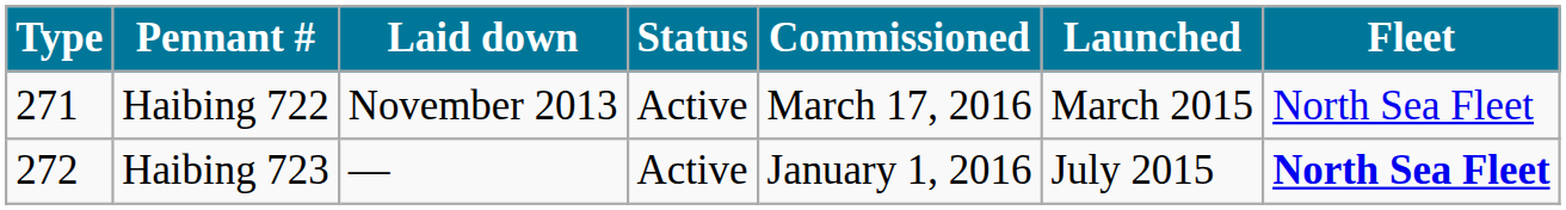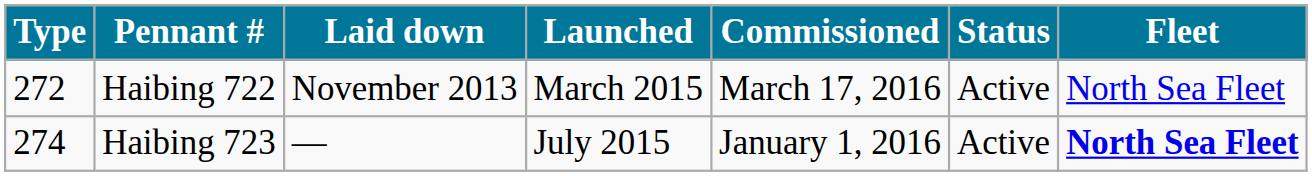 <table class="wikitable">
 <tr>
 <th style="background:#079;color:#fff;">Type</th>
 <th style="background:#079;color:#fff;">Pennant #</th>
 <th style="background:#079;color:#fff;">Laid down</th>
+<th style="background:#079;color:#fff;">Launched</th>
+<th style="background:#079;color:#fff;">Commissioned</th>
 <th style="background:#079;color:#fff;">Status</th>
-<th style="background:#079;color:#fff;">Commissioned</th>
-<th style="background:#079;color:#fff;">Launched</th>
 <th style="background:#079;color:#fff;">Fleet</th>
 </tr>
 <tr>
-<td>271</td>
+<td>272</td>
 <td>Haibing 722</td>
 <td>November 2013</td>
+<td>March 2015</td>
+<td>March 17, 2016</td>
 <td>Active</td>
-<td>March 17, 2016</td>
-<td>March 2015</td>
 <td><a href='#'>North Sea Fleet</a></td>
 </tr>
 <tr>
-<td>272</td>
+<td>274</td>
 <td>Haibing 723</td>
 <td>—</td>
+<td>July 2015</td>
+<td>January 1, 2016</td>
 <td>Active</td>
-<td>January 1, 2016</td>
-<td>July 2015</td>
 <td><strong><a href='#'>North Sea Fleet</a></strong></td>
 </tr>
 </table>
